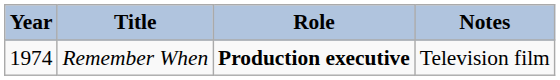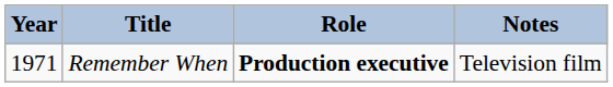 <table class="wikitable" style="font-size:95%;">
 <tr>
 <th style="background:#B0C4DE;">Year</th>
 <th style="background:#B0C4DE;">Title</th>
 <th style="background:#B0C4DE;">Role</th>
 <th style="background:#B0C4DE;">Notes</th>
 </tr>
 <tr>
-<td>1974</td>
+<td>1971</td>
 <td><em>Remember When</em></td>
 <td><strong>Production executive</strong></td>
 <td>Television film</td>
 </tr>
 </table>
